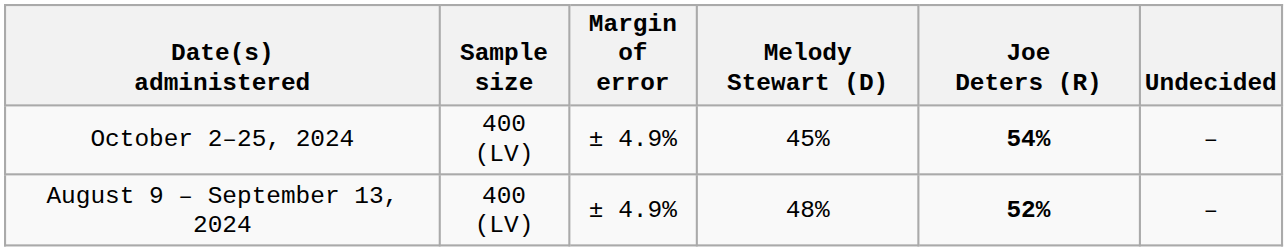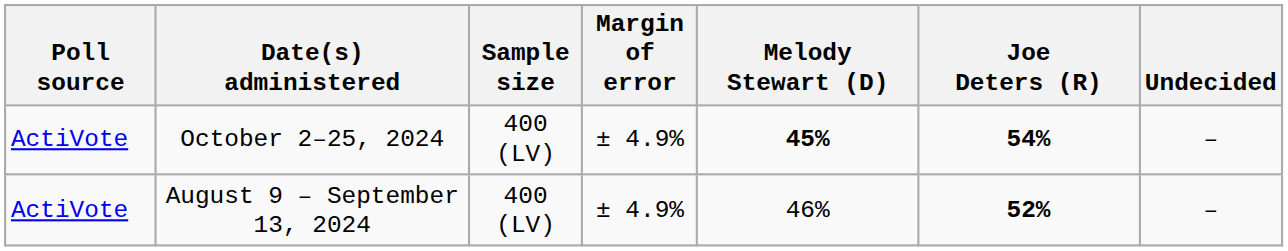 <table class="wikitable" style="font-size:90%;text-align:center;">
 <tr valign=bottom>
+<th>Poll source</th>
 <th>Date(s)<br>administered</th>
 <th>Sample<br>size</th>
 <th>Margin<br>of error</th>
 <th style="width:100px;">Melody<br>Stewart (D)</th>
 <th style="width:100px;">Joe<br>Deters (R)</th>
 <th>Undecided</th>
 </tr>
 <tr>
+<td style="text-align:left;"><a href='#'>ActiVote</a></td>
 <td data-sort-value="2024-07-11">October 2–25, 2024</td>
 <td>400 (LV)</td>
 <td>± 4.9%</td>
-<td>45%</td>
+<td><strong>45%</strong></td>
 <td><strong>54%</strong></td>
 <td>–</td>
 </tr>
 <tr>
+<td style="text-align:left;"><a href='#'>ActiVote</a></td>
 <td data-sort-value="2024-07-11">August 9 – September 13, 2024</td>
 <td>400 (LV)</td>
 <td>± 4.9%</td>
-<td>48%</td>
+<td>46%</td>
 <td><strong>52%</strong></td>
 <td>–</td>
 </tr>
 </table>
